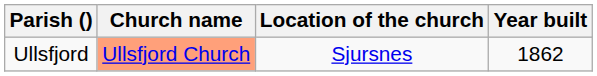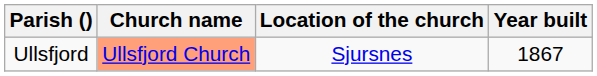 <table class="wikitable" style="text-align:center">
 <tr>
 <th>Parish ()</th>
 <th>Church name</th>
 <th>Location of the church</th>
 <th>Year built</th>
 </tr>
 <tr>
 <td rowspan="1">Ullsfjord</td>
 <td style="background: lightsalmon;"><a href='#'>Ullsfjord Church</a></td>
 <td><a href='#'>Sjursnes</a></td>
-<td>1862</td>
+<td>1867</td>
 </tr>
 </table>
